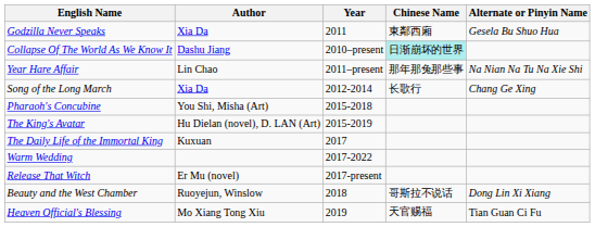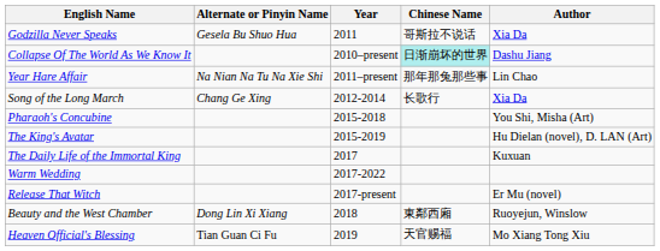 <table class="wikitable">
 <tr>
 <th>English Name</th>
-<th>Author</th>
+<th>Alternate or Pinyin Name</th>
 <th>Year</th>
 <th>Chinese Name</th>
-<th>Alternate or Pinyin Name</th>
+<th>Author</th>
 </tr>
 <tr>
 <td><em><a href='#'>Godzilla Never Speaks</a></em></td>
+<td><em>Gesela Bu Shuo Hua</em></td>
+<td>2011</td>
+<td>哥斯拉不说话</td>
 <td><a href='#'>Xia Da</a></td>
-<td>2011</td>
-<td>東鄰西廂</td>
-<td><em>Gesela Bu Shuo Hua</em></td>
 </tr>
 <tr>
 <td><em><a href='#'>Collapse Of The World As We Know It</a></em></td>
-<td><a href='#'>Dashu Jiang</a></td>
+<td></td>
 <td>2010–present</td>
 <td style="background: paleturquoise;">日渐崩坏的世界</td>
-<td></td>
+<td><a href='#'>Dashu Jiang</a></td>
 </tr>
 <tr>
 <td><em><a href='#'>Year Hare Affair</a></em></td>
-<td>Lin Chao</td>
+<td><em>Na Nian Na Tu Na Xie Shi</em></td>
 <td>2011–present</td>
 <td>那年那兔那些事</td>
-<td><em>Na Nian Na Tu Na Xie Shi</em></td>
+<td>Lin Chao</td>
 </tr>
 <tr>
 <td><em>Song of the Long March</em></td>
-<td><a href='#'>Xia Da</a></td>
+<td><em>Chang Ge Xing</em></td>
 <td>2012-2014</td>
 <td>长歌行</td>
-<td><em>Chang Ge Xing</em></td>
+<td><a href='#'>Xia Da</a></td>
 </tr>
 <tr>
 <td><em><a href='#'>Pharaoh's Concubine</a></em></td>
-<td>You Shi, Misha (Art)</td>
+<td></td>
 <td>2015-2018</td>
 <td></td>
-<td></td>
+<td>You Shi, Misha (Art)</td>
 </tr>
 <tr>
 <td><em><a href='#'>The King's Avatar</a></em></td>
-<td>Hu Dielan (novel), D. LAN (Art)</td>
+<td></td>
 <td>2015-2019</td>
 <td></td>
-<td></td>
+<td>Hu Dielan (novel), D. LAN (Art)</td>
 </tr>
 <tr>
 <td><em><a href='#'>The Daily Life of the Immortal King</a></em></td>
-<td>Kuxuan</td>
+<td></td>
 <td>2017</td>
 <td></td>
-<td></td>
+<td>Kuxuan</td>
 </tr>
 <tr>
 <td><em><a href='#'>Warm Wedding</a></em></td>
 <td></td>
 <td>2017-2022</td>
 <td></td>
 <td></td>
 </tr>
 <tr>
 <td><em><a href='#'>Release That Witch</a></em></td>
-<td>Er Mu (novel)</td>
+<td></td>
 <td>2017-present</td>
 <td></td>
-<td></td>
+<td>Er Mu (novel)</td>
 </tr>
 <tr>
 <td><em>Beauty and the West Chamber</em></td>
+<td><em>Dong Lin Xi Xiang</em></td>
+<td>2018</td>
+<td>東鄰西廂</td>
 <td>Ruoyejun, Winslow</td>
-<td>2018</td>
-<td>哥斯拉不说话</td>
-<td><em>Dong Lin Xi Xiang</em></td>
 </tr>
 <tr>
 <td><em><a href='#'>Heaven Official's Blessing</a></em></td>
-<td>Mo Xiang Tong Xiu</td>
+<td>Tian Guan Ci Fu</td>
 <td>2019</td>
 <td>天官赐福</td>
-<td>Tian Guan Ci Fu</td>
+<td>Mo Xiang Tong Xiu</td>
 </tr>
 </table>
